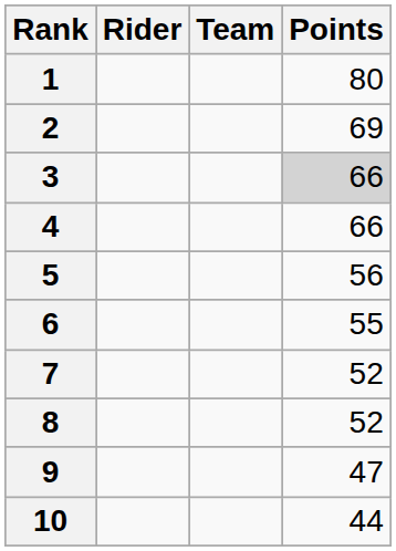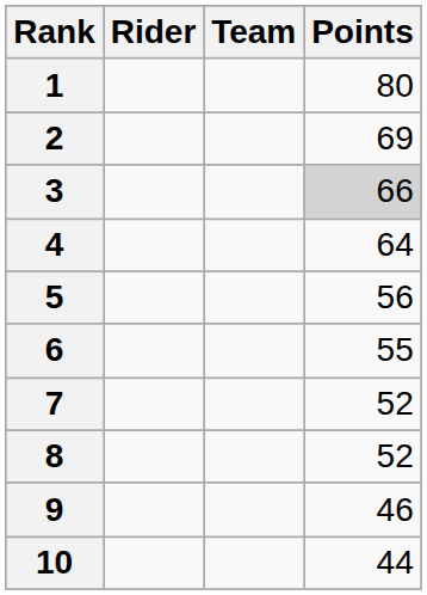 <table class="wikitable">
 <tr>
 <th scope="col">Rank</th>
 <th scope="col">Rider</th>
 <th scope="col">Team</th>
 <th scope="col">Points</th>
 </tr>
 <tr>
 <th scope="row">1</th>
 <td> </td>
 <td></td>
 <td align="right">80</td>
 </tr>
 <tr>
 <th scope="row">2</th>
 <td> </td>
 <td></td>
 <td align="right">69</td>
 </tr>
 <tr>
 <th scope="row">3</th>
 <td></td>
 <td></td>
 <td align="right" style="background: lightgrey;">66</td>
 </tr>
 <tr>
 <th scope="row">4</th>
 <td></td>
 <td></td>
-<td align="right">66</td>
+<td align="right">64</td>
 </tr>
 <tr>
 <th scope="row">5</th>
 <td></td>
 <td></td>
 <td align="right">56</td>
 </tr>
 <tr>
 <th scope="row">6</th>
 <td></td>
 <td></td>
 <td align="right">55</td>
 </tr>
 <tr>
 <th scope="row">7</th>
 <td></td>
 <td></td>
 <td align="right">52</td>
 </tr>
 <tr>
 <th scope="row">8</th>
 <td></td>
 <td></td>
 <td align="right">52</td>
 </tr>
 <tr>
 <th scope="row">9</th>
 <td></td>
 <td></td>
-<td align="right">47</td>
+<td align="right">46</td>
 </tr>
 <tr>
 <th scope="row">10</th>
 <td> </td>
 <td></td>
 <td align="right">44</td>
 </tr>
 </table>
